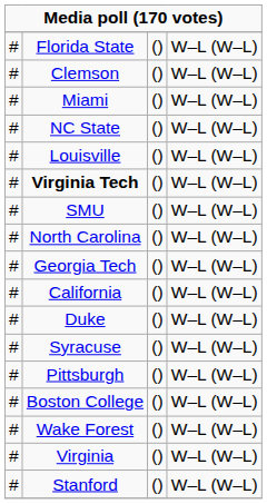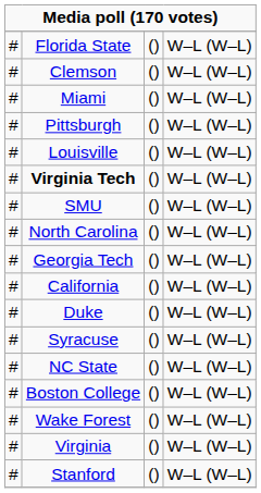 <table class="wikitable">
 <tr align="center">
 <td align="center" Colspan="4"><strong>Media poll (170 votes)</strong></td>
 </tr>
 <tr align="center">
 </tr>
 <tr align="center">
 <td>#</td>
 <td><a href='#'>Florida State</a></td>
 <td>()</td>
 <td>W–L (W–L)</td>
 </tr>
 <tr align="center">
 <td>#</td>
 <td><a href='#'>Clemson</a></td>
 <td>()</td>
 <td>W–L (W–L)</td>
 </tr>
 <tr align="center">
 <td>#</td>
 <td><a href='#'>Miami</a></td>
 <td>()</td>
 <td>W–L (W–L)</td>
 </tr>
 <tr align="center">
 <td>#</td>
-<td><a href='#'>NC State</a></td>
+<td><a href='#'>Pittsburgh</a></td>
 <td>()</td>
 <td>W–L (W–L)</td>
 </tr>
 <tr align="center">
 <td>#</td>
 <td><a href='#'>Louisville</a></td>
 <td>()</td>
 <td>W–L (W–L)</td>
 </tr>
 <tr align="center">
 <td>#</td>
 <td><strong>Virginia Tech</strong></td>
 <td>()</td>
 <td>W–L (W–L)</td>
 </tr>
 <tr align="center">
 <td>#</td>
 <td><a href='#'>SMU</a></td>
 <td>()</td>
 <td>W–L (W–L)</td>
 </tr>
 <tr align="center">
 <td>#</td>
 <td><a href='#'>North Carolina</a></td>
 <td>()</td>
 <td>W–L (W–L)</td>
 </tr>
 <tr align="center">
 <td>#</td>
 <td><a href='#'>Georgia Tech</a></td>
 <td>()</td>
 <td>W–L (W–L)</td>
 </tr>
 <tr align="center">
 <td>#</td>
 <td><a href='#'>California</a></td>
 <td>()</td>
 <td>W–L (W–L)</td>
 </tr>
 <tr align="center">
 <td>#</td>
 <td><a href='#'>Duke</a></td>
 <td>()</td>
 <td>W–L (W–L)</td>
 </tr>
 <tr align="center">
 <td>#</td>
 <td><a href='#'>Syracuse</a></td>
 <td>()</td>
 <td>W–L (W–L)</td>
 </tr>
 <tr align="center">
 <td>#</td>
-<td><a href='#'>Pittsburgh</a></td>
+<td><a href='#'>NC State</a></td>
 <td>()</td>
 <td>W–L (W–L)</td>
 </tr>
 <tr align="center">
 <td>#</td>
 <td><a href='#'>Boston College</a></td>
 <td>()</td>
 <td>W–L (W–L)</td>
 </tr>
 <tr align="center">
 <td>#</td>
 <td><a href='#'>Wake Forest</a></td>
 <td>()</td>
 <td>W–L (W–L)</td>
 </tr>
 <tr align="center">
 <td>#</td>
 <td><a href='#'>Virginia</a></td>
 <td>()</td>
 <td>W–L (W–L)</td>
 </tr>
 <tr align="center">
 <td>#</td>
 <td><a href='#'>Stanford</a></td>
 <td>()</td>
 <td>W–L (W–L)</td>
 </tr>
 <tr align="center">
 </tr>
 </table>
